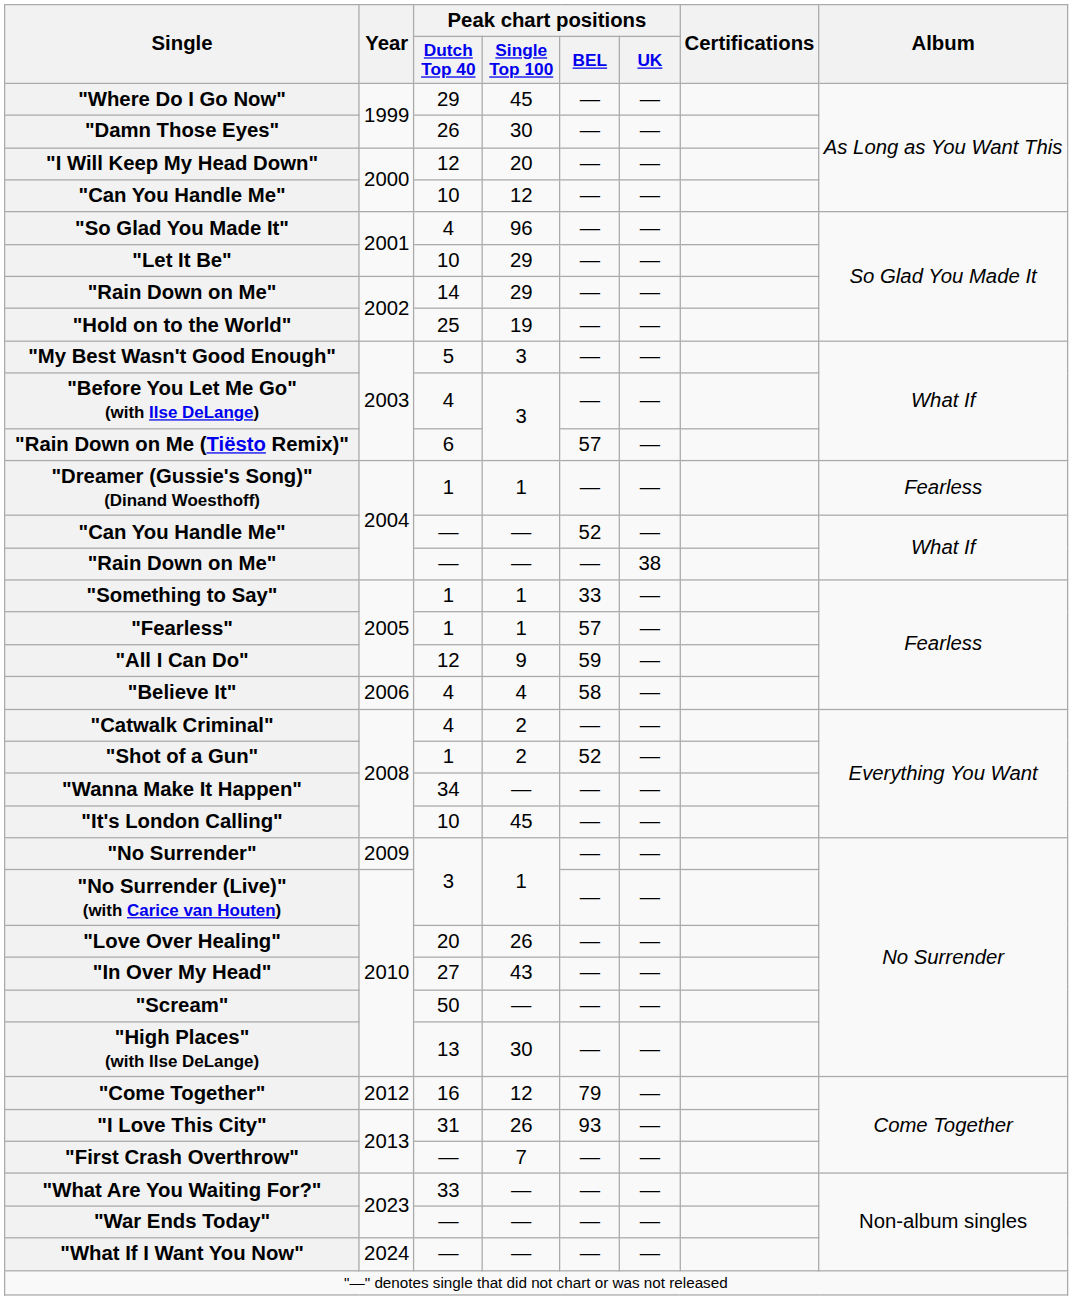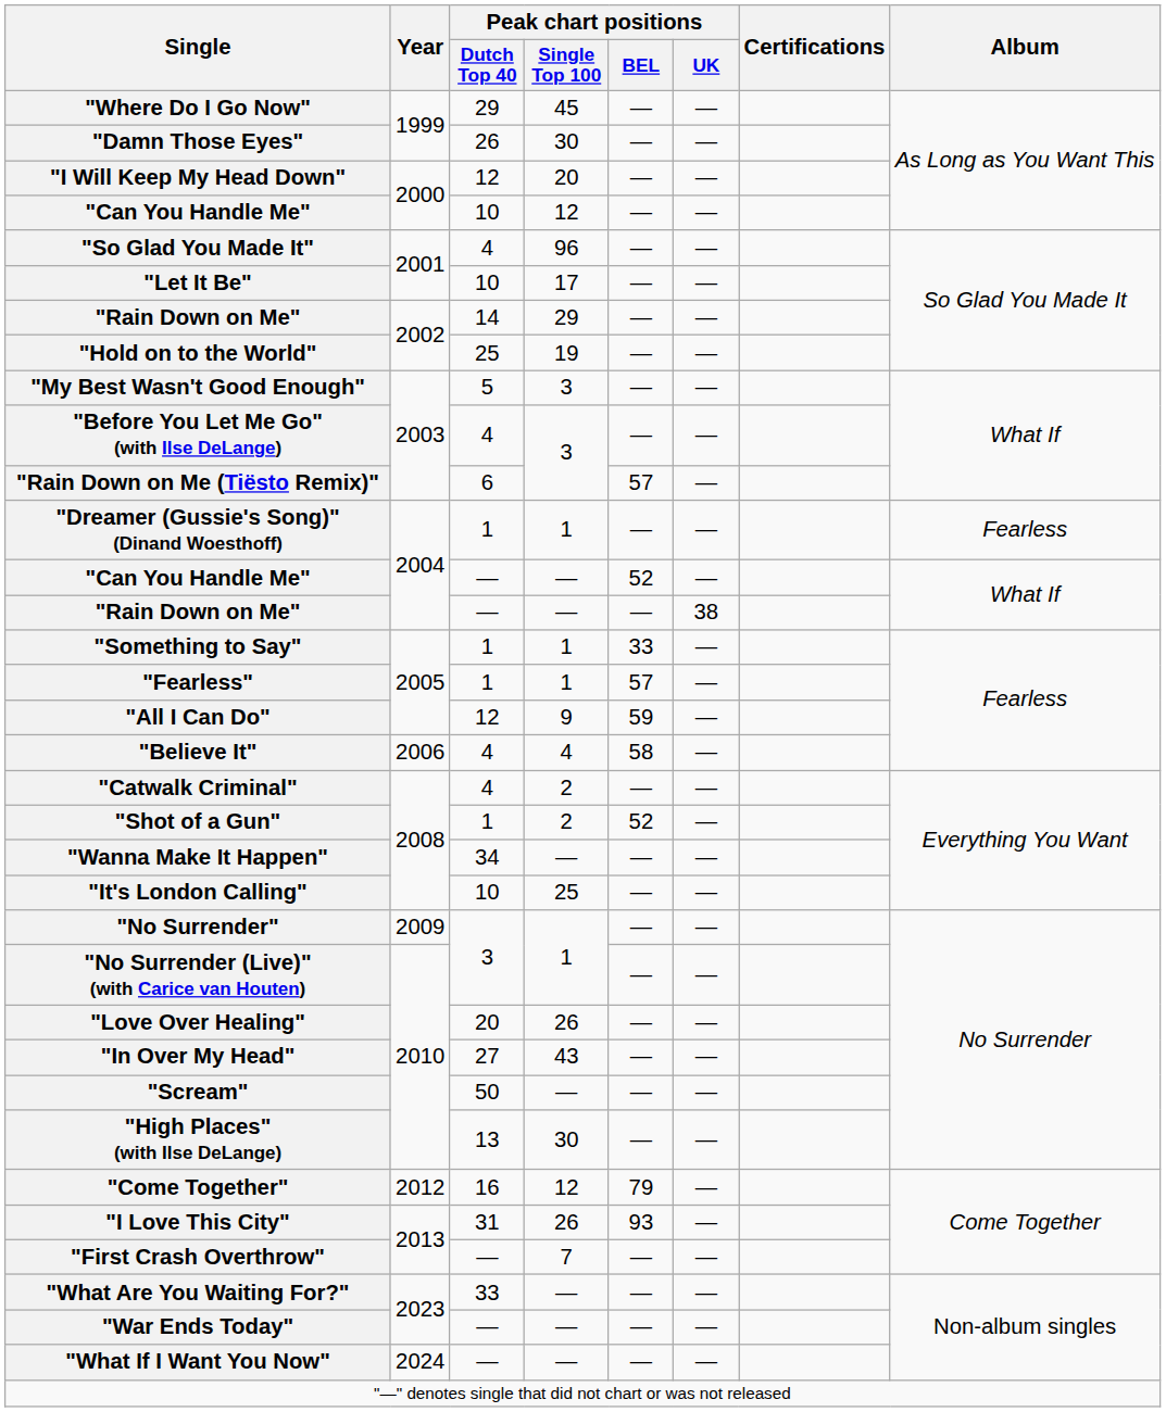 <table class="wikitable plainrowheaders" style="text-align:center;" border="1">
 <tr>
 <th scope="colw" rowspan="2" style="width:17em;">Single</th>
 <th scope="col" rowspan="2">Year</th>
 <th scope="col" colspan="4">Peak chart positions</th>
 <th scope="col" rowspan="2">Certifications</th>
 <th scope="col" rowspan="2">Album</th>
 </tr>
 <tr>
 <th scope="col" style="width:3.5em;font-size:85%;"><a href='#'>Dutch Top 40</a><br></th>
 <th scope="col" style="width:4em;font-size:85%;"><a href='#'>Single Top 100</a><br></th>
 <th scope="col" style="width:3em;font-size:85%;"><a href='#'>BEL</a><br></th>
 <th scope="col" style="width:3em;font-size:85%;"><a href='#'>UK</a><br></th>
 </tr>
 <tr>
 <th scope="row">"Where Do I Go Now"</th>
 <td rowspan="2">1999</td>
 <td>29</td>
 <td>45</td>
 <td>—</td>
 <td>—</td>
 <td></td>
 <td rowspan="4"><em>As Long as You Want This</em></td>
 </tr>
 <tr>
 <th scope="row">"Damn Those Eyes"</th>
 <td>26</td>
 <td>30</td>
 <td>—</td>
 <td>—</td>
 <td></td>
 </tr>
 <tr>
 <th scope="row">"I Will Keep My Head Down"</th>
 <td rowspan="2">2000</td>
 <td>12</td>
 <td>20</td>
 <td>—</td>
 <td>—</td>
 <td></td>
 </tr>
 <tr>
 <th scope="row">"Can You Handle Me"</th>
 <td>10</td>
 <td>12</td>
 <td>—</td>
 <td>—</td>
 <td></td>
 </tr>
 <tr>
 <th scope="row">"So Glad You Made It"</th>
 <td rowspan="2">2001</td>
 <td>4</td>
 <td>96</td>
 <td>—</td>
 <td>—</td>
 <td></td>
 <td rowspan="4"><em>So Glad You Made It</em></td>
 </tr>
 <tr>
 <th scope="row">"Let It Be"</th>
 <td>10</td>
-<td>29</td>
+<td>17</td>
 <td>—</td>
 <td>—</td>
 <td></td>
 </tr>
 <tr>
 <th scope="row">"Rain Down on Me"</th>
 <td rowspan="2">2002</td>
 <td>14</td>
 <td>29</td>
 <td>—</td>
 <td>—</td>
 <td></td>
 </tr>
 <tr>
 <th scope="row">"Hold on to the World"</th>
 <td>25</td>
 <td>19</td>
 <td>—</td>
 <td>—</td>
 <td></td>
 </tr>
 <tr>
 <th scope="row">"My Best Wasn't Good Enough"</th>
 <td rowspan="3">2003</td>
 <td>5</td>
 <td>3</td>
 <td>—</td>
 <td>—</td>
 <td></td>
 <td rowspan="3"><em>What If</em></td>
 </tr>
 <tr>
 <th scope="row">"Before You Let Me Go"<br><small>(with <a href='#'>Ilse DeLange</a>)</small></th>
 <td>4</td>
 <td rowspan="2">3</td>
 <td>—</td>
 <td>—</td>
 <td></td>
 </tr>
 <tr>
 <th scope="row">"Rain Down on Me (<a href='#'>Tiësto</a> Remix)"</th>
 <td>6</td>
 <td>57</td>
 <td>—</td>
 <td></td>
 </tr>
 <tr>
 <th scope="row">"Dreamer (Gussie's Song)"<br><small>(Dinand Woesthoff)</small></th>
 <td rowspan="3">2004</td>
 <td>1</td>
 <td>1</td>
 <td>—</td>
 <td>—</td>
 <td></td>
 <td><em>Fearless</em></td>
 </tr>
 <tr>
 <th scope="row">"Can You Handle Me"</th>
 <td>—</td>
 <td>—</td>
 <td>52</td>
 <td>—</td>
 <td></td>
 <td rowspan="2"><em>What If</em></td>
 </tr>
 <tr>
 <th scope="row">"Rain Down on Me"</th>
 <td>—</td>
 <td>—</td>
 <td>—</td>
 <td>38</td>
 <td></td>
 </tr>
 <tr>
 <th scope="row">"Something to Say"</th>
 <td rowspan="3">2005</td>
 <td>1</td>
 <td>1</td>
 <td>33</td>
 <td>—</td>
 <td></td>
 <td rowspan="4"><em>Fearless</em></td>
 </tr>
 <tr>
 <th scope="row">"Fearless"</th>
 <td>1</td>
 <td>1</td>
 <td>57</td>
 <td>—</td>
 <td></td>
 </tr>
 <tr>
 <th scope="row">"All I Can Do"</th>
 <td>12</td>
 <td>9</td>
 <td>59</td>
 <td>—</td>
 <td></td>
 </tr>
 <tr>
 <th scope="row">"Believe It"</th>
 <td>2006</td>
 <td>4</td>
 <td>4</td>
 <td>58</td>
 <td>—</td>
 <td></td>
 </tr>
 <tr>
 <th scope="row">"Catwalk Criminal"</th>
 <td rowspan="4">2008</td>
 <td>4</td>
 <td>2</td>
 <td>—</td>
 <td>—</td>
 <td></td>
 <td rowspan="4"><em>Everything You Want</em></td>
 </tr>
 <tr>
 <th scope="row">"Shot of a Gun"</th>
 <td>1</td>
 <td>2</td>
 <td>52</td>
 <td>—</td>
 <td></td>
 </tr>
 <tr>
 <th scope="row">"Wanna Make It Happen"</th>
 <td>34</td>
 <td>—</td>
 <td>—</td>
 <td>—</td>
 <td></td>
 </tr>
 <tr>
 <th scope="row">"It's London Calling"</th>
 <td>10</td>
-<td>45</td>
+<td>25</td>
 <td>—</td>
 <td>—</td>
 <td></td>
 </tr>
 <tr>
 <th scope="row">"No Surrender"</th>
 <td>2009</td>
 <td rowspan="2">3</td>
 <td rowspan="2">1</td>
 <td>—</td>
 <td>—</td>
 <td></td>
 <td rowspan="6"><em>No Surrender</em></td>
 </tr>
 <tr>
 <th scope="row">"No Surrender (Live)"<br><small>(with <a href='#'>Carice van Houten</a>)</small></th>
 <td rowspan="5">2010</td>
 <td>—</td>
 <td>—</td>
 <td></td>
 </tr>
 <tr>
 <th scope="row">"Love Over Healing"</th>
 <td>20</td>
 <td>26</td>
 <td>—</td>
 <td>—</td>
 <td></td>
 </tr>
 <tr>
 <th scope="row">"In Over My Head"</th>
 <td>27</td>
 <td>43</td>
 <td>—</td>
 <td>—</td>
 <td></td>
 </tr>
 <tr>
 <th scope="row">"Scream"</th>
 <td>50</td>
 <td>—</td>
 <td>—</td>
 <td>—</td>
 <td></td>
 </tr>
 <tr>
 <th scope="row">"High Places"<br><small>(with Ilse DeLange)</small></th>
 <td>13</td>
 <td>30</td>
 <td>—</td>
 <td>—</td>
 <td></td>
 </tr>
 <tr>
 <th scope="row">"Come Together"</th>
 <td rowspan="1">2012</td>
 <td>16</td>
 <td>12</td>
 <td>79</td>
 <td>—</td>
 <td></td>
 <td rowspan="3"><em>Come Together</em></td>
 </tr>
 <tr>
 <th scope="row">"I Love This City"</th>
 <td rowspan="2">2013</td>
 <td>31</td>
 <td>26</td>
 <td>93</td>
 <td>—</td>
 <td></td>
 </tr>
 <tr>
 <th scope="row">"First Crash Overthrow"</th>
 <td>—</td>
 <td>7</td>
 <td>—</td>
 <td>—</td>
 <td></td>
 </tr>
 <tr>
 <th scope="row">"What Are You Waiting For?"</th>
 <td rowspan="2">2023</td>
 <td>33</td>
 <td>—</td>
 <td>—</td>
 <td>—</td>
 <td></td>
 <td rowspan="3">Non-album singles</td>
 </tr>
 <tr>
 <th scope="row">"War Ends Today"</th>
 <td>—</td>
 <td>—</td>
 <td>—</td>
 <td>—</td>
 <td></td>
 </tr>
 <tr>
 <th scope="row">"What If I Want You Now"</th>
 <td>2024</td>
 <td>—</td>
 <td>—</td>
 <td>—</td>
 <td>—</td>
 <td></td>
 </tr>
 <tr>
 <td colspan="15" style="font-size:9pt">"—" denotes single that did not chart or was not released</td>
 </tr>
 </table>
